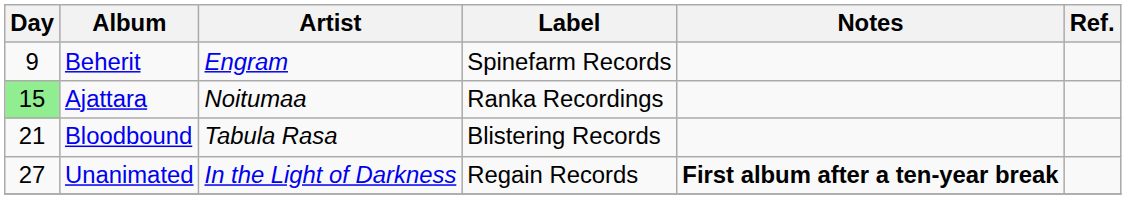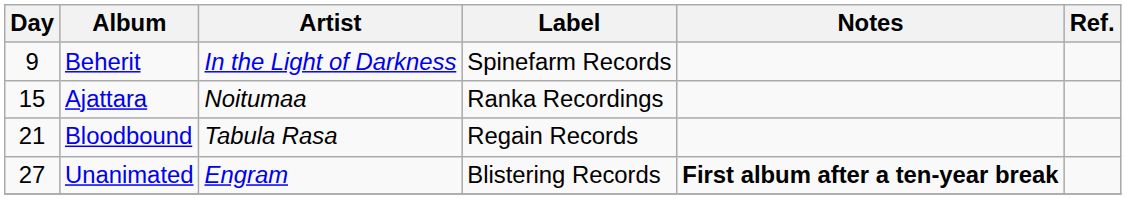 <table class="wikitable">
 <tr>
 <th>Day</th>
 <th>Album</th>
 <th>Artist</th>
 <th>Label</th>
 <th>Notes</th>
 <th>Ref.</th>
 </tr>
 <tr>
 <td rowspan="1" style="text-align:center;">9</td>
 <td><a href='#'>Beherit</a></td>
-<td><em><a href='#'>Engram</a></em></td>
+<td><em><a href='#'>In the Light of Darkness</a></em></td>
 <td>Spinefarm Records</td>
 <td></td>
 <td></td>
 </tr>
 <tr>
-<td rowspan="1" style="background: lightgreen; text-align:center;">15</td>
+<td rowspan="1" style="text-align:center;">15</td>
 <td><a href='#'>Ajattara</a></td>
 <td><em>Noitumaa</em></td>
 <td>Ranka Recordings</td>
 <td></td>
 <td></td>
 </tr>
 <tr>
 <td rowspan="1" style="text-align:center;">21</td>
 <td><a href='#'>Bloodbound</a></td>
 <td><em>Tabula Rasa</em></td>
-<td>Blistering Records</td>
+<td>Regain Records</td>
 <td></td>
 <td></td>
 </tr>
 <tr>
 <td rowspan="1" style="text-align:center;">27</td>
 <td><a href='#'>Unanimated</a></td>
-<td><em><a href='#'>In the Light of Darkness</a></em></td>
-<td>Regain Records</td>
+<td><em><a href='#'>Engram</a></em></td>
+<td>Blistering Records</td>
 <td><strong>First album after a ten-year break</strong></td>
 <td></td>
 </tr>
 <tr>
 </tr>
 </table>
